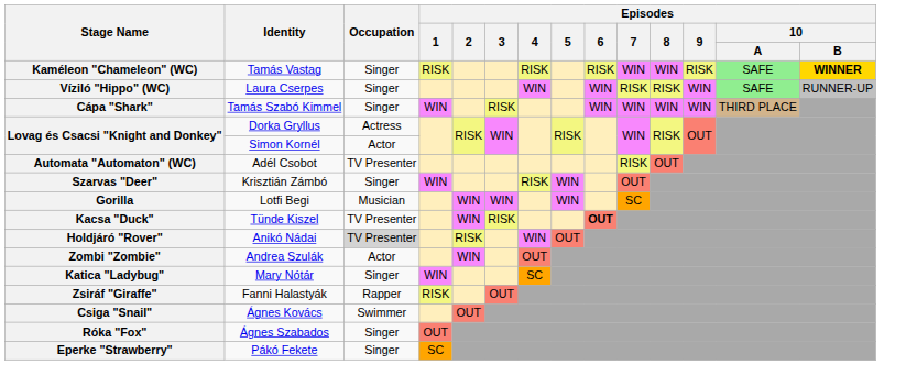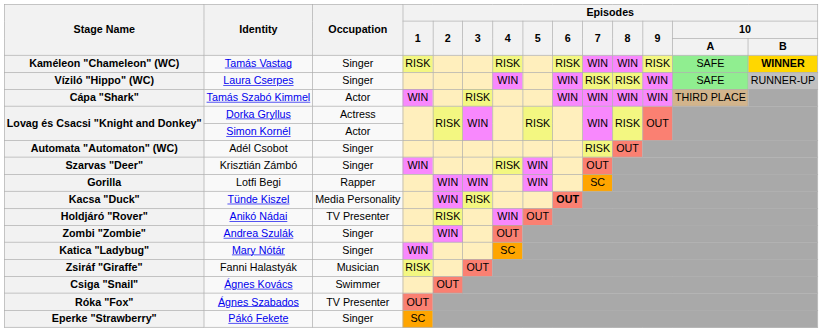 <table class="wikitable" style="text-align:center">
 <tr>
 <th Rowspan=3>Stage Name</th>
 <th Rowspan=3>Identity</th>
 <th Rowspan=3>Occupation</th>
 <th colspan="11">Episodes</th>
 </tr>
 <tr>
 <th rowspan="2">1</th>
 <th rowspan="2">2</th>
 <th rowspan="2">3</th>
 <th rowspan="2">4</th>
 <th rowspan="2">5</th>
 <th rowspan="2">6</th>
 <th rowspan="2">7</th>
 <th rowspan="2">8</th>
 <th rowspan="2">9</th>
 <th colspan="2">10</th>
 </tr>
 <tr>
 <th>A</th>
 <th>B</th>
 </tr>
 <tr>
 <th>Kaméleon "Chameleon" (WC)</th>
 <td><a href='#'>Tamás Vastag</a></td>
 <td>Singer</td>
 <td bgcolor="F3F781">RISK</td>
 <td bgcolor="FFEFBD"></td>
 <td bgcolor="FFEFBD"></td>
 <td bgcolor="F3F781">RISK</td>
 <td bgcolor="FFEFBD"></td>
 <td bgcolor="F3F781">RISK</td>
 <td bgcolor="F888FD">WIN</td>
 <td bgcolor="F888FD">WIN</td>
 <td bgcolor="F3F781">RISK</td>
 <td bgcolor="lightgreen">SAFE</td>
 <td bgcolor="gold"><strong>WINNER</strong></td>
 </tr>
 <tr>
 <th>Víziló "Hippo" (WC)</th>
 <td><a href='#'>Laura Cserpes</a></td>
 <td>Singer</td>
 <td bgcolor="FFEFBD"></td>
 <td bgcolor="FFEFBD"></td>
 <td bgcolor="FFEFBD"></td>
 <td bgcolor="F888FD">WIN</td>
 <td bgcolor="FFEFBD"></td>
 <td bgcolor="F888FD">WIN</td>
 <td bgcolor="F3F781">RISK</td>
 <td bgcolor="F3F781">RISK</td>
 <td bgcolor="F888FD">WIN</td>
 <td bgcolor="lightgreen">SAFE</td>
 <td bgcolor="silver">RUNNER-UP</td>
 </tr>
 <tr>
 <th>Cápa "Shark"</th>
 <td><a href='#'>Tamás Szabó Kimmel</a></td>
-<td>Singer</td>
+<td>Actor</td>
 <td bgcolor="F888FD">WIN</td>
 <td bgcolor="FFEFBD"></td>
 <td bgcolor="F3F781">RISK</td>
 <td bgcolor="FFEFBD"></td>
 <td bgcolor="FFEFBD"></td>
 <td bgcolor="F888FD">WIN</td>
 <td bgcolor="F888FD">WIN</td>
 <td bgcolor="F888FD">WIN</td>
 <td bgcolor="F888FD">WIN</td>
 <td bgcolor="tan">THIRD PLACE</td>
 <td colspan="1" style="background:darkgrey"></td>
 </tr>
 <tr>
 <th rowspan="2">Lovag és Csacsi "Knight and Donkey"</th>
 <td><a href='#'>Dorka Gryllus</a></td>
 <td>Actress</td>
 <td rowspan="2" bgcolor="FFEFBD"></td>
 <td rowspan="2" bgcolor="F3F781">RISK</td>
 <td rowspan="2" bgcolor="F888FD">WIN</td>
 <td rowspan="2" bgcolor="FFEFBD"></td>
 <td rowspan="2" bgcolor="F3F781">RISK</td>
 <td rowspan="2" bgcolor="FFEFBD"></td>
 <td rowspan="2" bgcolor="F888FD">WIN</td>
 <td rowspan="2" bgcolor="F3F781">RISK</td>
 <td rowspan="2" bgcolor="salmon">OUT</td>
 <td rowspan="2" colspan="2"  style="background:darkgrey"></td>
 </tr>
 <tr>
 <td><a href='#'>Simon Kornél</a></td>
 <td>Actor</td>
 </tr>
 <tr>
 <th>Automata "Automaton" (WC)</th>
 <td>Adél Csobot</td>
-<td>TV Presenter</td>
+<td>Singer</td>
 <td bgcolor="FFEFBD"></td>
 <td bgcolor="FFEFBD"></td>
 <td bgcolor="FFEFBD"></td>
 <td bgcolor="FFEFBD"></td>
 <td bgcolor="FFEFBD"></td>
 <td bgcolor="FFEFBD"></td>
 <td bgcolor="F3F781">RISK</td>
 <td bgcolor="salmon">OUT</td>
 <td colspan="3" style="background:darkgrey"></td>
 </tr>
 <tr>
 <th>Szarvas "Deer"</th>
 <td>Krisztián Zámbó</td>
 <td>Singer</td>
 <td bgcolor="F888FD">WIN</td>
 <td bgcolor="FFEFBD"></td>
 <td bgcolor="FFEFBD"></td>
 <td bgcolor="F3F781">RISK</td>
 <td bgcolor="F888FD">WIN</td>
 <td bgcolor="FFEFBD"></td>
 <td bgcolor="salmon">OUT</td>
 <td colspan="4"  style="background:darkgrey"></td>
 </tr>
 <tr>
 <th>Gorilla</th>
 <td>Lotfi Begi</td>
-<td>Musician</td>
+<td>Rapper</td>
 <td bgcolor="FFEFBD"></td>
 <td bgcolor="F888FD">WIN</td>
 <td bgcolor="F888FD">WIN</td>
 <td bgcolor="FFEFBD"></td>
 <td bgcolor="F888FD">WIN</td>
 <td bgcolor="FFEFBD"></td>
 <td bgcolor="orange">SC</td>
 <td colspan="4"  style="background:darkgrey"></td>
 </tr>
 <tr>
 <th>Kacsa "Duck"</th>
 <td><a href='#'>Tünde Kiszel</a></td>
-<td>TV Presenter</td>
+<td>Media Personality</td>
 <td bgcolor="FFEFBD"></td>
 <td bgcolor="F888FD">WIN</td>
 <td bgcolor="F3F781">RISK</td>
 <td bgcolor="FFEFBD"></td>
 <td bgcolor="FFEFBD"></td>
 <td bgcolor="salmon"><strong>OUT</strong></td>
 <td colspan="5" style="background:darkgrey"></td>
 </tr>
 <tr>
 <th>Holdjáró "Rover"</th>
 <td><a href='#'>Anikó Nádai</a></td>
-<td style="background: lightgrey;">TV Presenter</td>
+<td>TV Presenter</td>
 <td bgcolor="FFEFBD"></td>
 <td bgcolor="F3F781">RISK</td>
 <td bgcolor="FFEFBD"></td>
 <td bgcolor="F888FD">WIN</td>
 <td bgcolor="salmon">OUT</td>
 <td colspan="6" style="background:darkgrey"></td>
 </tr>
 <tr>
 <th>Zombi "Zombie"</th>
 <td><a href='#'>Andrea Szulák</a></td>
-<td>Actor</td>
+<td>Singer</td>
 <td bgcolor="FFEFBD"></td>
 <td bgcolor="F888FD">WIN</td>
 <td bgcolor="FFEFBD"></td>
 <td bgcolor="salmon">OUT</td>
 <td colspan="7" style="background:darkgrey"></td>
 </tr>
 <tr>
 <th>Katica "Ladybug"</th>
 <td><a href='#'>Mary Nótár</a></td>
 <td>Singer</td>
 <td bgcolor="F888FD">WIN</td>
 <td bgcolor="FFEFBD"></td>
 <td bgcolor="FFEFBD"></td>
 <td bgcolor="orange">SC</td>
 <td colspan="8" style="background:darkgrey"></td>
 </tr>
 <tr>
 <th>Zsiráf "Giraffe"</th>
 <td>Fanni Halastyák</td>
-<td>Rapper</td>
+<td>Musician</td>
 <td bgcolor="F3F781">RISK</td>
 <td bgcolor="FFEFBD"></td>
 <td bgcolor="salmon">OUT</td>
 <td colspan="9" style="background:darkgrey"></td>
 </tr>
 <tr>
 <th>Csiga "Snail"</th>
 <td><a href='#'>Ágnes Kovács</a></td>
 <td>Swimmer</td>
 <td bgcolor="FFEFBD"></td>
 <td bgcolor="salmon">OUT</td>
 <td colspan="10" style="background:darkgrey"></td>
 </tr>
 <tr>
 <th>Róka "Fox"</th>
 <td><a href='#'>Ágnes Szabados</a></td>
-<td>Singer</td>
+<td>TV Presenter</td>
 <td bgcolor="salmon">OUT</td>
 <td colspan="11" style="background:darkgrey"></td>
 </tr>
 <tr>
 <th>Eperke "Strawberry"</th>
 <td><a href='#'>Pákó Fekete</a></td>
 <td>Singer</td>
 <td bgcolor="orange">SC</td>
 <td colspan="11"  style="background:darkgrey"></td>
 </tr>
 </table>
